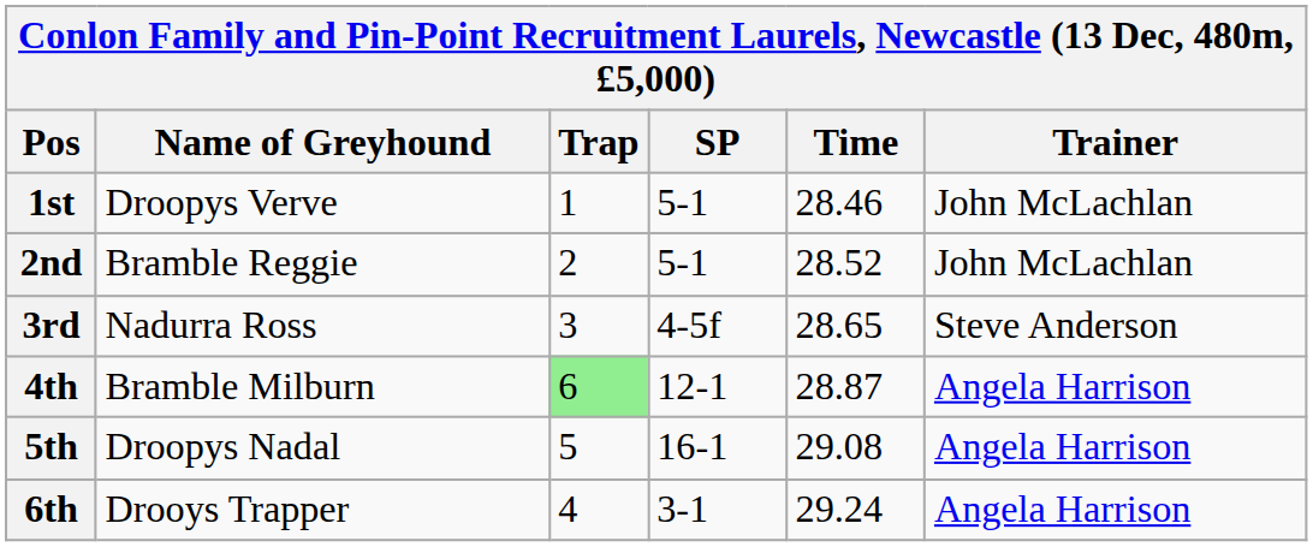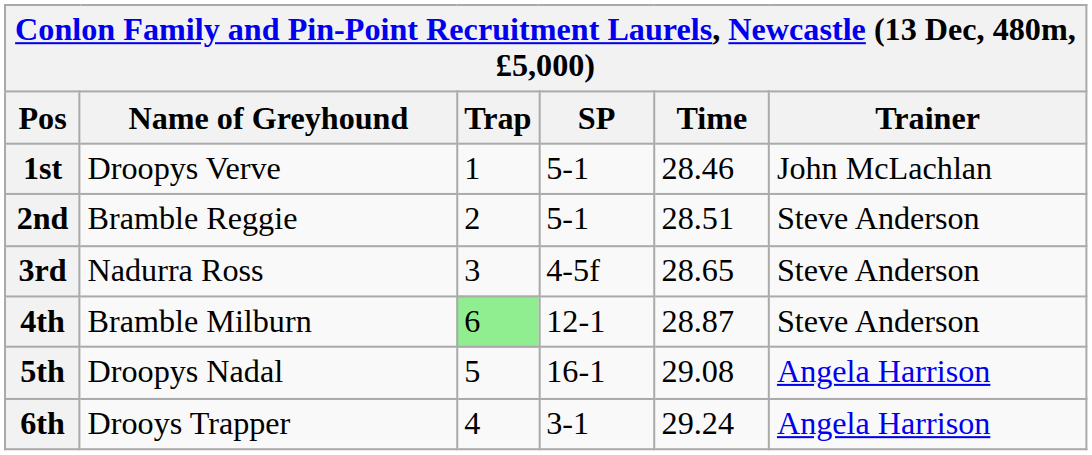 <table class="wikitable">
 <tr>
 <th colspan="6"><a href='#'>Conlon Family and Pin-Point Recruitment Laurels</a>, <a href='#'>Newcastle</a> (13 Dec, 480m, £5,000)</th>
 </tr>
 <tr>
 <th width=30>Pos</th>
 <th width=180>Name of Greyhound</th>
 <th width=30>Trap</th>
 <th width=50>SP</th>
 <th width=50>Time</th>
 <th width=150>Trainer</th>
 </tr>
 <tr>
 <th>1st</th>
 <td>Droopys Verve</td>
 <td>1</td>
 <td>5-1</td>
 <td>28.46</td>
 <td>John McLachlan</td>
 </tr>
 <tr>
 <th>2nd</th>
 <td>Bramble Reggie</td>
 <td>2</td>
 <td>5-1</td>
-<td>28.52</td>
-<td>John McLachlan</td>
+<td>28.51</td>
+<td>Steve Anderson</td>
 </tr>
 <tr>
 <th>3rd</th>
 <td>Nadurra Ross </td>
 <td>3</td>
 <td>4-5f</td>
 <td>28.65</td>
 <td>Steve Anderson</td>
 </tr>
 <tr>
 <th>4th</th>
 <td>Bramble Milburn</td>
 <td style="background: lightgreen;">6</td>
 <td>12-1</td>
 <td>28.87</td>
-<td><a href='#'>Angela Harrison</a></td>
+<td>Steve Anderson</td>
 </tr>
 <tr>
 <th>5th</th>
 <td>Droopys Nadal</td>
 <td>5</td>
 <td>16-1</td>
 <td>29.08</td>
 <td><a href='#'>Angela Harrison</a></td>
 </tr>
 <tr>
 <th>6th</th>
 <td>Drooys Trapper</td>
 <td>4</td>
 <td>3-1</td>
 <td>29.24</td>
 <td><a href='#'>Angela Harrison</a></td>
 </tr>
 </table>
